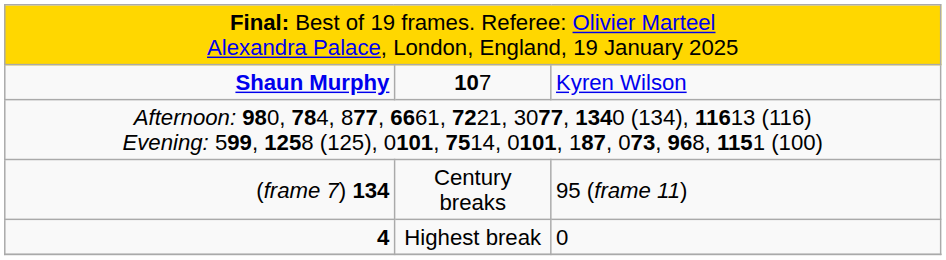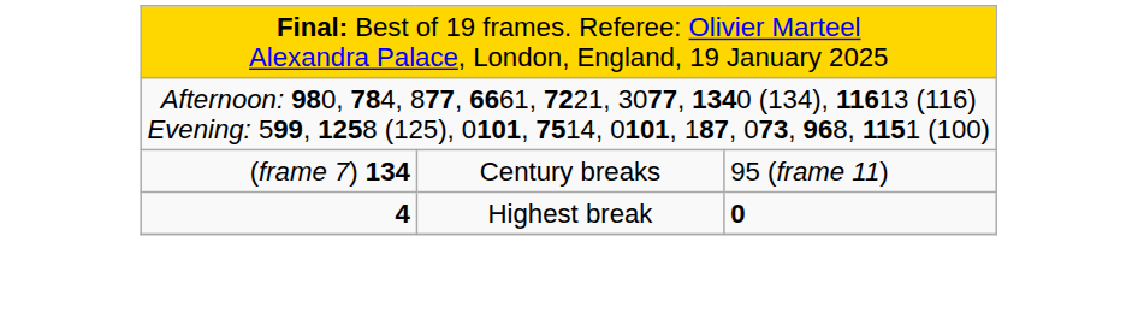 <table class="wikitable" style="font-size: 95%; margin: 1em auto 1em auto;">
 <tr>
 <td colspan="3" align="center" bgcolor="#ffd700"><strong>Final:</strong> Best of 19 frames. Referee: <a href='#'>Olivier Marteel</a><br><a href='#'>Alexandra Palace</a>, London, England, 19 January 2025</td>
-</tr>
-<tr>
-<td width="260" align="right"><strong><a href='#'>Shaun Murphy</a></strong> <br></td>
-<td width="100" align="center"><strong>10</strong>7</td>
-<td width="260"><a href='#'>Kyren Wilson</a> <br></td>
 </tr>
 <tr>
 <td colspan="3" align="center" style="font-size: 100%"><em>Afternoon:</em> <strong>98</strong>0, <strong>78</strong>4, 8<strong>77</strong>, <strong>66</strong>61, <strong>72</strong>21, 30<strong>77</strong>, <strong>134</strong>0 (134), <strong>116</strong>13 (116)<br><em>Evening:</em> 5<strong>99</strong>, <strong>125</strong>8 (125), 0<strong>101</strong>, <strong>75</strong>14, 0<strong>101</strong>, 1<strong>87</strong>, 0<strong>73</strong>, <strong>96</strong>8, <strong>115</strong>1 (100)</td>
 </tr>
 <tr>
 <td align="right">(<em>frame 7</em>) <strong>134</strong></td>
 <td align="center">Century breaks</td>
 <td>95 (<em>frame 11</em>)</td>
 </tr>
 <tr>
 <td align="right"><strong>4</strong></td>
 <td align="center">Highest break</td>
-<td>0</td>
+<td><strong>0</strong></td>
 </tr>
 <tr>
 </tr>
 </table>
